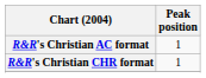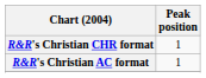 <table class="wikitable sortable plainrowheaders" style="text-align:center">
 <tr>
 <th scope="col">Chart (2004)</th>
 <th scope="col">Peak<br> position</th>
 </tr>
 <tr>
-<th scope="row"><a href='#'><em>R&R</em></a>'s Christian <a href='#'>AC</a> format</th>
+<th scope="row"><a href='#'><em>R&R</em></a>'s Christian <a href='#'>CHR</a> format</th>
 <td align="center">1</td>
 </tr>
 <tr>
-<th scope="row"><a href='#'><em>R&R</em></a>'s Christian <a href='#'>CHR</a> format</th>
+<th scope="row"><a href='#'><em>R&R</em></a>'s Christian <a href='#'>AC</a> format</th>
 <td align="center">1</td>
 </tr>
 <tr>
 </tr>
 <tr>
 </tr>
 </table>
